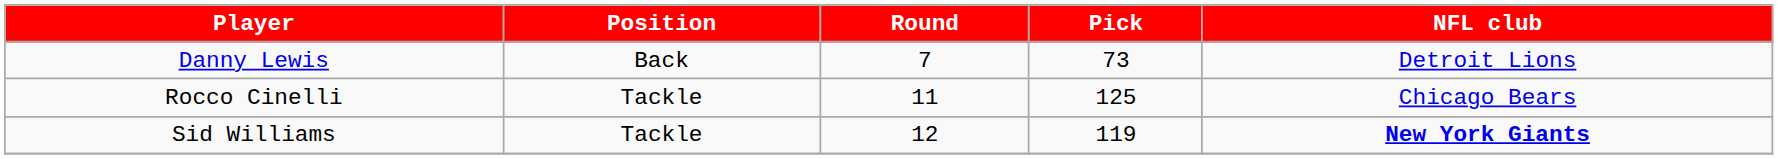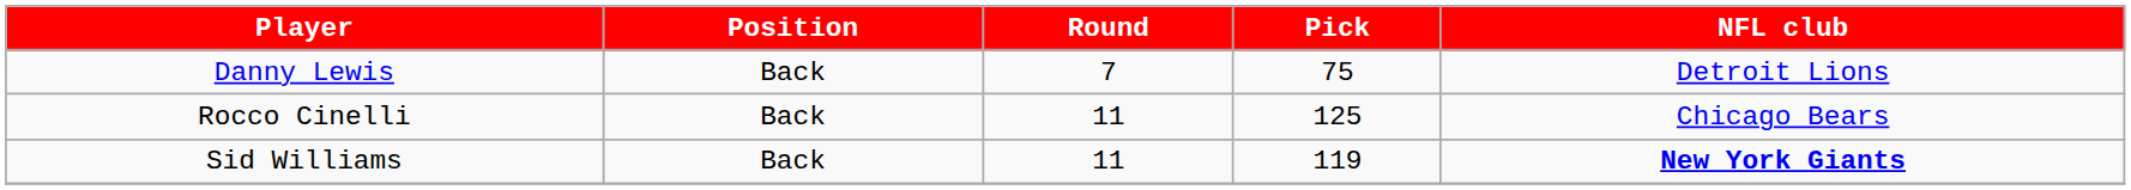 <table class="wikitable" width="80%">
 <tr align="center"  style="background:red;color:#FFFFFF;">
 <td><strong>Player</strong></td>
 <td><strong>Position</strong></td>
 <td><strong>Round</strong></td>
 <td><strong>Pick</strong></td>
 <td><strong>NFL club</strong></td>
 </tr>
 <tr align="center" bgcolor="">
 <td><a href='#'>Danny Lewis</a></td>
 <td>Back</td>
 <td>7</td>
-<td>73</td>
+<td>75</td>
 <td><a href='#'>Detroit Lions</a></td>
 </tr>
 <tr align="center" bgcolor="">
 <td>Rocco Cinelli</td>
-<td>Tackle</td>
+<td>Back</td>
 <td>11</td>
 <td>125</td>
 <td><a href='#'>Chicago Bears</a></td>
 </tr>
 <tr align="center" bgcolor="">
 <td>Sid Williams</td>
-<td>Tackle</td>
-<td>12</td>
+<td>Back</td>
+<td>11</td>
 <td>119</td>
 <td><strong><a href='#'>New York Giants</a></strong></td>
 </tr>
 <tr align="center" bgcolor="">
 </tr>
 </table>
